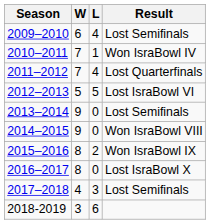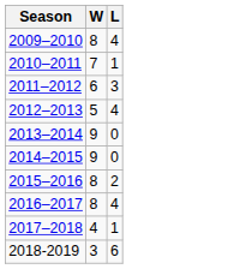 <table class="wikitable">
 <tr>
 <th>Season</th>
 <th>W</th>
 <th>L</th>
-<th>Result</th>
 </tr>
 <tr>
 <td><a href='#'>2009–2010</a></td>
-<td>6</td>
+<td>8</td>
 <td>4</td>
-<td>Lost Semifinals</td>
 </tr>
 <tr>
 <td><a href='#'>2010–2011</a></td>
 <td>7</td>
 <td>1</td>
-<td>Won IsraBowl IV</td>
 </tr>
 <tr>
 <td><a href='#'>2011–2012</a></td>
-<td>7</td>
-<td>4</td>
-<td>Lost Quarterfinals</td>
+<td>6</td>
+<td>3</td>
 </tr>
 <tr>
 <td><a href='#'>2012–2013</a></td>
 <td>5</td>
-<td>5</td>
-<td>Lost IsraBowl VI</td>
+<td>4</td>
 </tr>
 <tr>
 <td><a href='#'>2013–2014</a></td>
 <td>9</td>
 <td>0</td>
-<td>Lost Semifinals</td>
 </tr>
 <tr>
 <td><a href='#'>2014–2015</a></td>
 <td>9</td>
 <td>0</td>
-<td>Won IsraBowl VIII</td>
 </tr>
 <tr>
 <td><a href='#'>2015–2016</a></td>
 <td>8</td>
 <td>2</td>
-<td>Won IsraBowl IX</td>
 </tr>
 <tr>
 <td><a href='#'>2016–2017</a></td>
 <td>8</td>
-<td>0</td>
-<td>Lost IsraBowl X</td>
+<td>4</td>
 </tr>
 <tr>
 <td><a href='#'>2017–2018</a></td>
 <td>4</td>
-<td>3</td>
-<td>Lost Semifinals</td>
+<td>1</td>
 </tr>
 <tr>
 <td>2018-2019</td>
 <td>3</td>
 <td>6</td>
-<td></td>
 </tr>
 </table>
